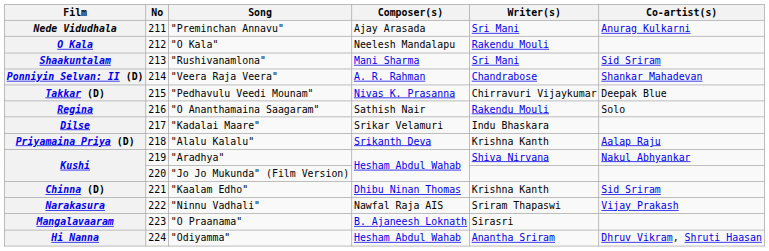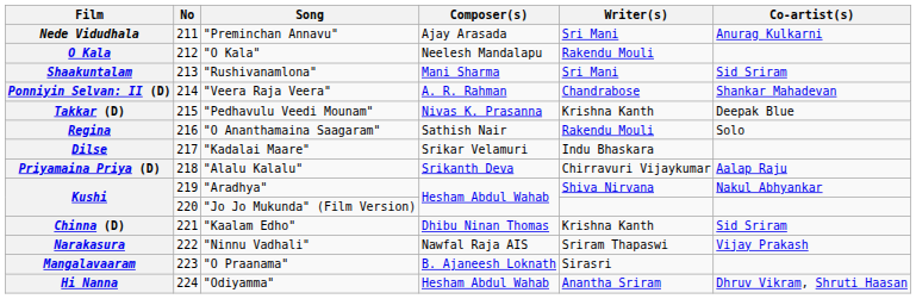 <table class="wikitable">
 <tr>
 <th>Film</th>
 <th>No</th>
 <th>Song</th>
 <th>Composer(s)</th>
 <th>Writer(s)</th>
 <th>Co-artist(s)</th>
 </tr>
 <tr>
 <th><em>Nede Vidudhala</em></th>
 <td>211</td>
 <td>"Preminchan Annavu"</td>
 <td>Ajay Arasada</td>
 <td><a href='#'>Sri Mani</a></td>
 <td><a href='#'>Anurag Kulkarni</a></td>
 </tr>
 <tr>
 <th><em><a href='#'>O Kala</a></em></th>
 <td>212</td>
 <td>"O Kala"</td>
 <td>Neelesh Mandalapu</td>
 <td><a href='#'>Rakendu Mouli</a></td>
 <td></td>
 </tr>
 <tr>
 <th><em><a href='#'>Shaakuntalam</a></em></th>
 <td>213</td>
 <td>"Rushivanamlona"</td>
 <td><a href='#'>Mani Sharma</a></td>
 <td><a href='#'>Sri Mani</a></td>
 <td><a href='#'>Sid Sriram</a></td>
 </tr>
 <tr>
 <th><em><a href='#'>Ponniyin Selvan: II</a></em> (D)</th>
 <td>214</td>
 <td>"Veera Raja Veera"</td>
 <td><a href='#'>A. R. Rahman</a></td>
 <td><a href='#'>Chandrabose</a></td>
 <td><a href='#'>Shankar Mahadevan</a></td>
 </tr>
 <tr>
 <th><em><a href='#'>Takkar</a></em> (D)</th>
 <td>215</td>
 <td>"Pedhavulu Veedi Mounam"</td>
 <td><a href='#'>Nivas K. Prasanna</a></td>
-<td>Chirravuri Vijaykumar</td>
+<td>Krishna Kanth</td>
 <td>Deepak Blue</td>
 </tr>
 <tr>
 <th><em><a href='#'>Regina</a></em></th>
 <td>216</td>
 <td>"O Ananthamaina Saagaram"</td>
 <td>Sathish Nair</td>
 <td><a href='#'>Rakendu Mouli</a></td>
 <td>Solo</td>
 </tr>
 <tr>
 <th><em><a href='#'>Dilse</a></em></th>
 <td>217</td>
 <td>"Kadalai Maare"</td>
 <td>Srikar Velamuri</td>
 <td>Indu Bhaskara</td>
 <td></td>
 </tr>
 <tr>
 <th><a href='#'><em>Priyamaina Priya</em></a> (D)</th>
 <td>218</td>
 <td>"Alalu Kalalu"</td>
 <td><a href='#'>Srikanth Deva</a></td>
-<td>Krishna Kanth</td>
+<td>Chirravuri Vijaykumar</td>
 <td><a href='#'>Aalap Raju</a></td>
 </tr>
 <tr>
 <th rowspan="2"><em><a href='#'>Kushi</a></em></th>
 <td>219</td>
 <td>"Aradhya"</td>
 <td rowspan="2"><a href='#'>Hesham Abdul Wahab</a></td>
 <td><a href='#'>Shiva Nirvana</a></td>
 <td><a href='#'>Nakul Abhyankar</a></td>
 </tr>
 <tr>
 <td>220</td>
 <td>"Jo Jo Mukunda" (Film Version)</td>
 <td></td>
 <td></td>
 </tr>
 <tr>
 <th><em><a href='#'>Chinna</a></em> (D)</th>
 <td>221</td>
 <td>"Kaalam Edho"</td>
 <td><a href='#'>Dhibu Ninan Thomas</a></td>
 <td>Krishna Kanth</td>
 <td><a href='#'>Sid Sriram</a></td>
 </tr>
 <tr>
 <th><em><a href='#'>Narakasura</a></em></th>
 <td>222</td>
 <td>"Ninnu Vadhali"</td>
 <td>Nawfal Raja AIS</td>
 <td>Sriram Thapaswi</td>
 <td><a href='#'>Vijay Prakash</a></td>
 </tr>
 <tr>
 <th><em><a href='#'>Mangalavaaram</a></em></th>
 <td>223</td>
 <td>"O Praanama"</td>
 <td><a href='#'>B. Ajaneesh Loknath</a></td>
 <td>Sirasri</td>
 <td></td>
 </tr>
 <tr>
 <th><em><a href='#'>Hi Nanna</a></em></th>
 <td>224</td>
 <td>"Odiyamma"</td>
 <td><a href='#'>Hesham Abdul Wahab</a></td>
 <td><a href='#'>Anantha Sriram</a></td>
 <td><a href='#'>Dhruv Vikram</a>, <a href='#'>Shruti Haasan</a></td>
 </tr>
 </table>
